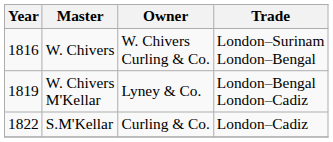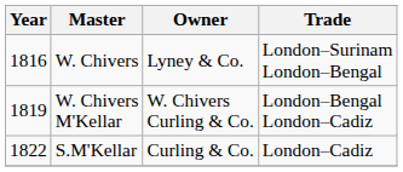 <table class="sortable wikitable">
 <tr>
 <th>Year</th>
 <th>Master</th>
 <th>Owner</th>
 <th>Trade</th>
 </tr>
 <tr>
 <td>1816</td>
 <td>W. Chivers</td>
-<td>W. Chivers<br>Curling & Co.</td>
+<td>Lyney & Co.</td>
 <td>London–Surinam<br>London–Bengal</td>
 </tr>
 <tr>
 <td>1819</td>
 <td>W. Chivers<br>M'Kellar</td>
-<td>Lyney & Co.</td>
+<td>W. Chivers<br>Curling & Co.</td>
 <td>London–Bengal<br>London–Cadiz</td>
 </tr>
 <tr>
 <td>1822</td>
 <td>S.M'Kellar</td>
 <td>Curling & Co.</td>
 <td>London–Cadiz</td>
 </tr>
 <tr>
 </tr>
 </table>
